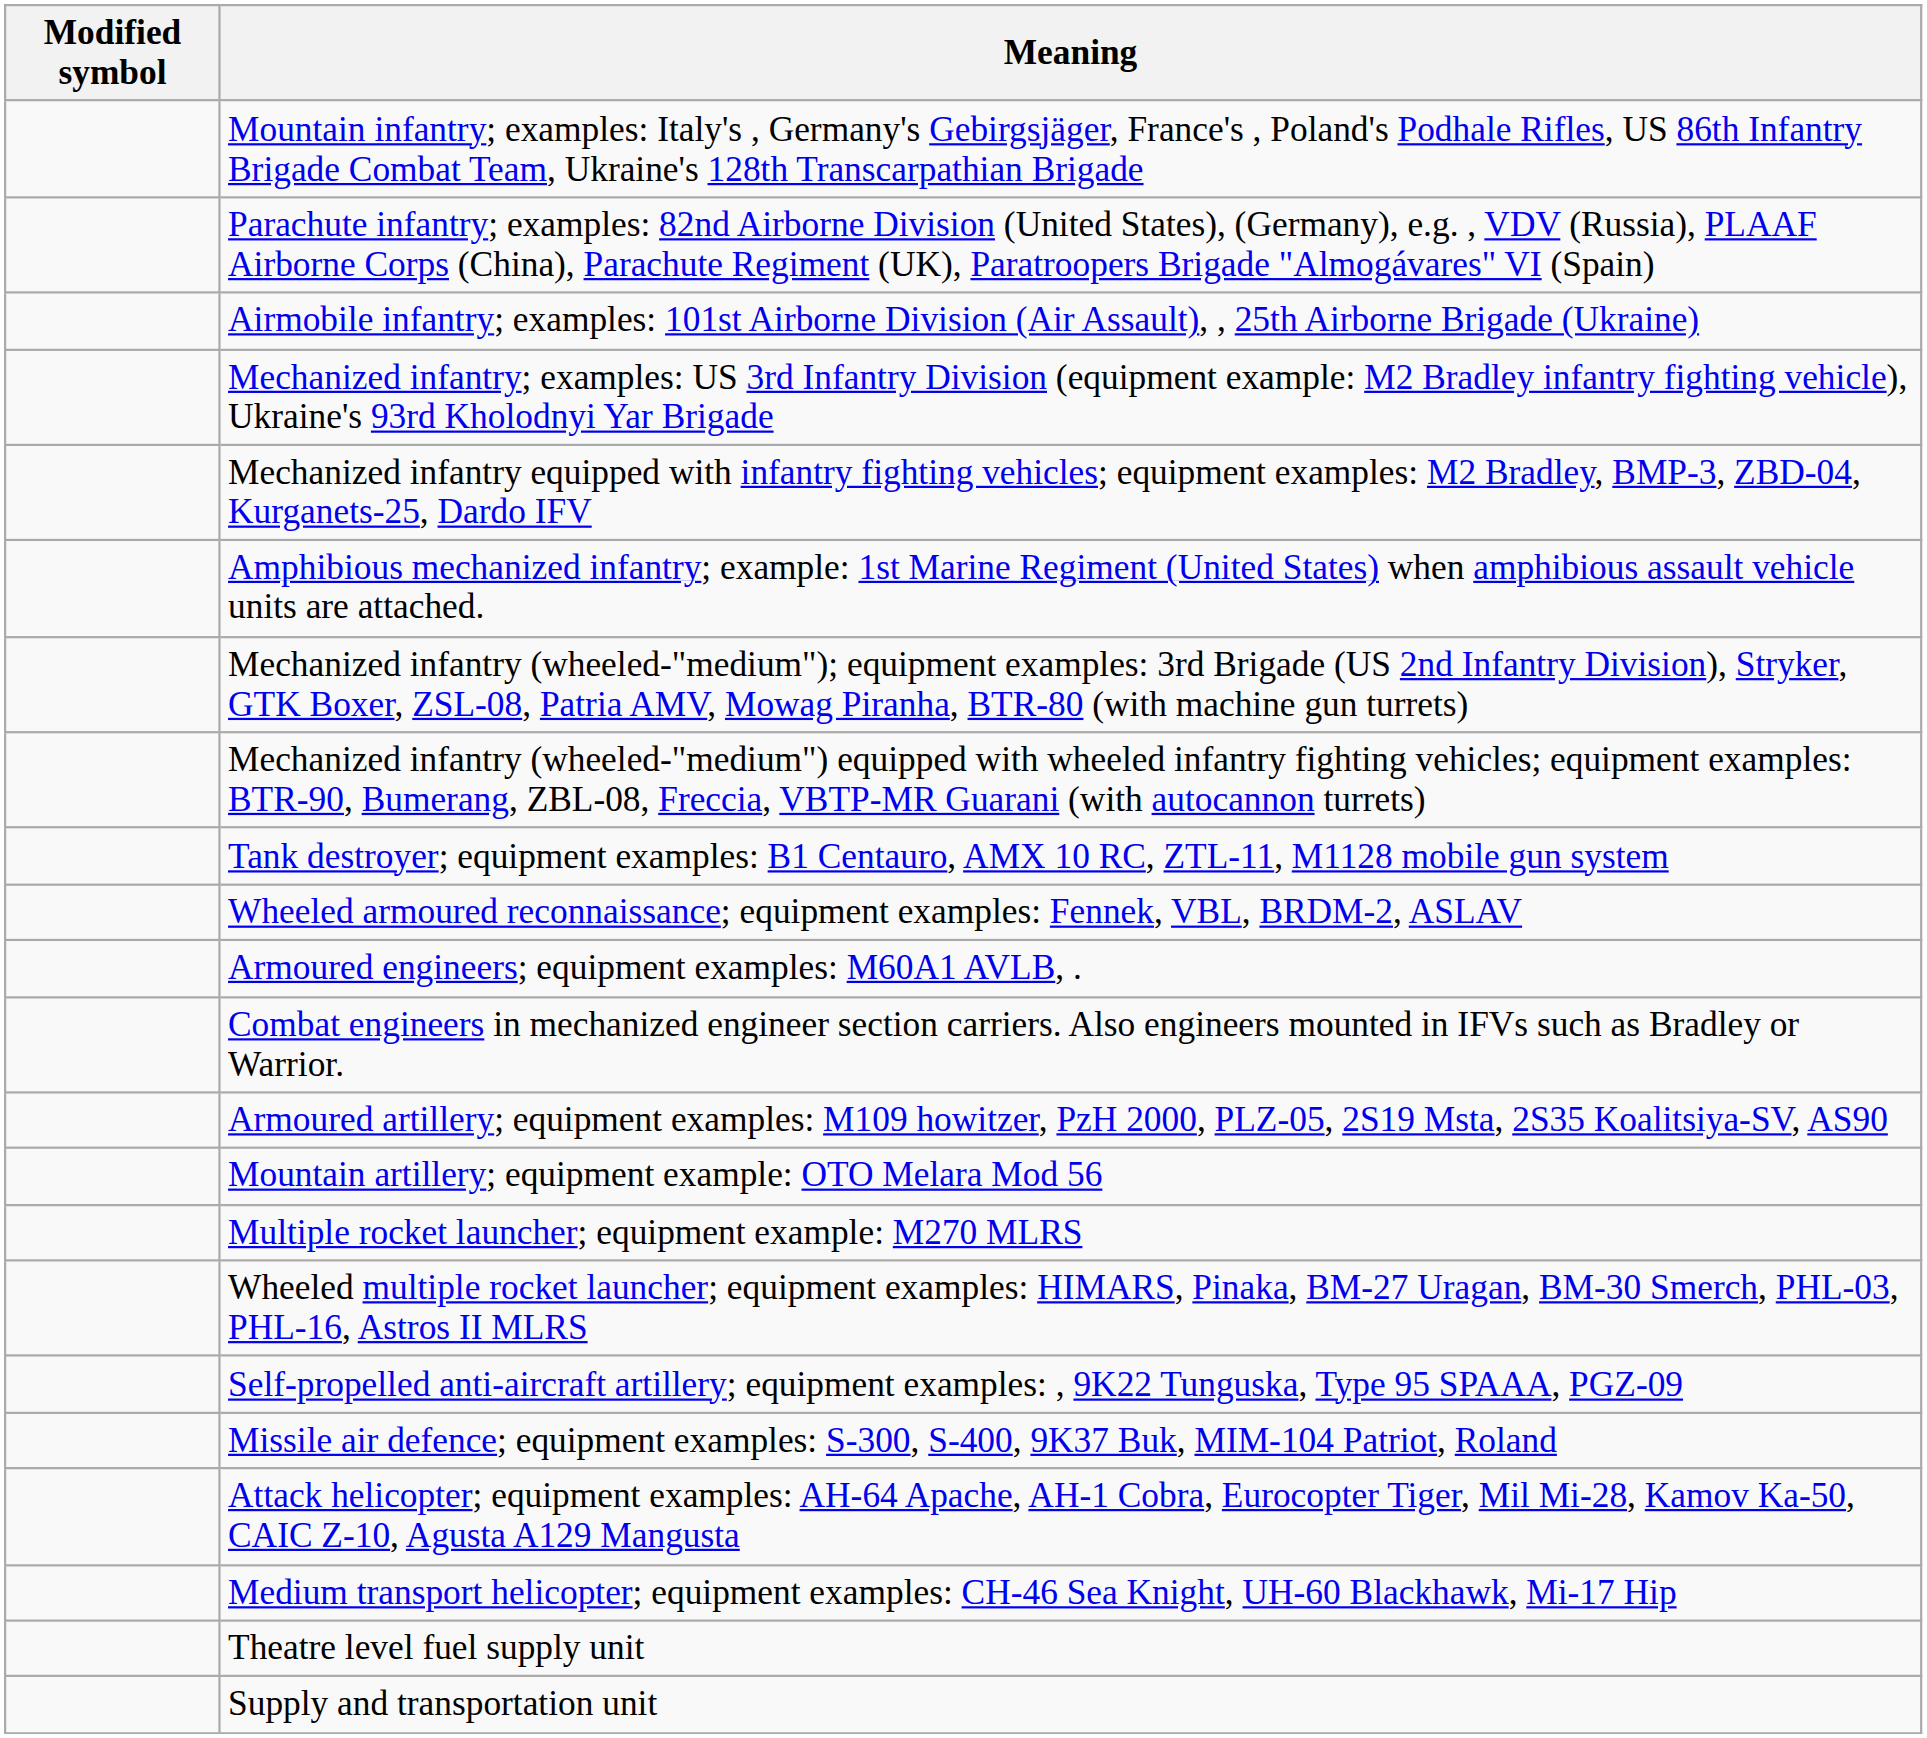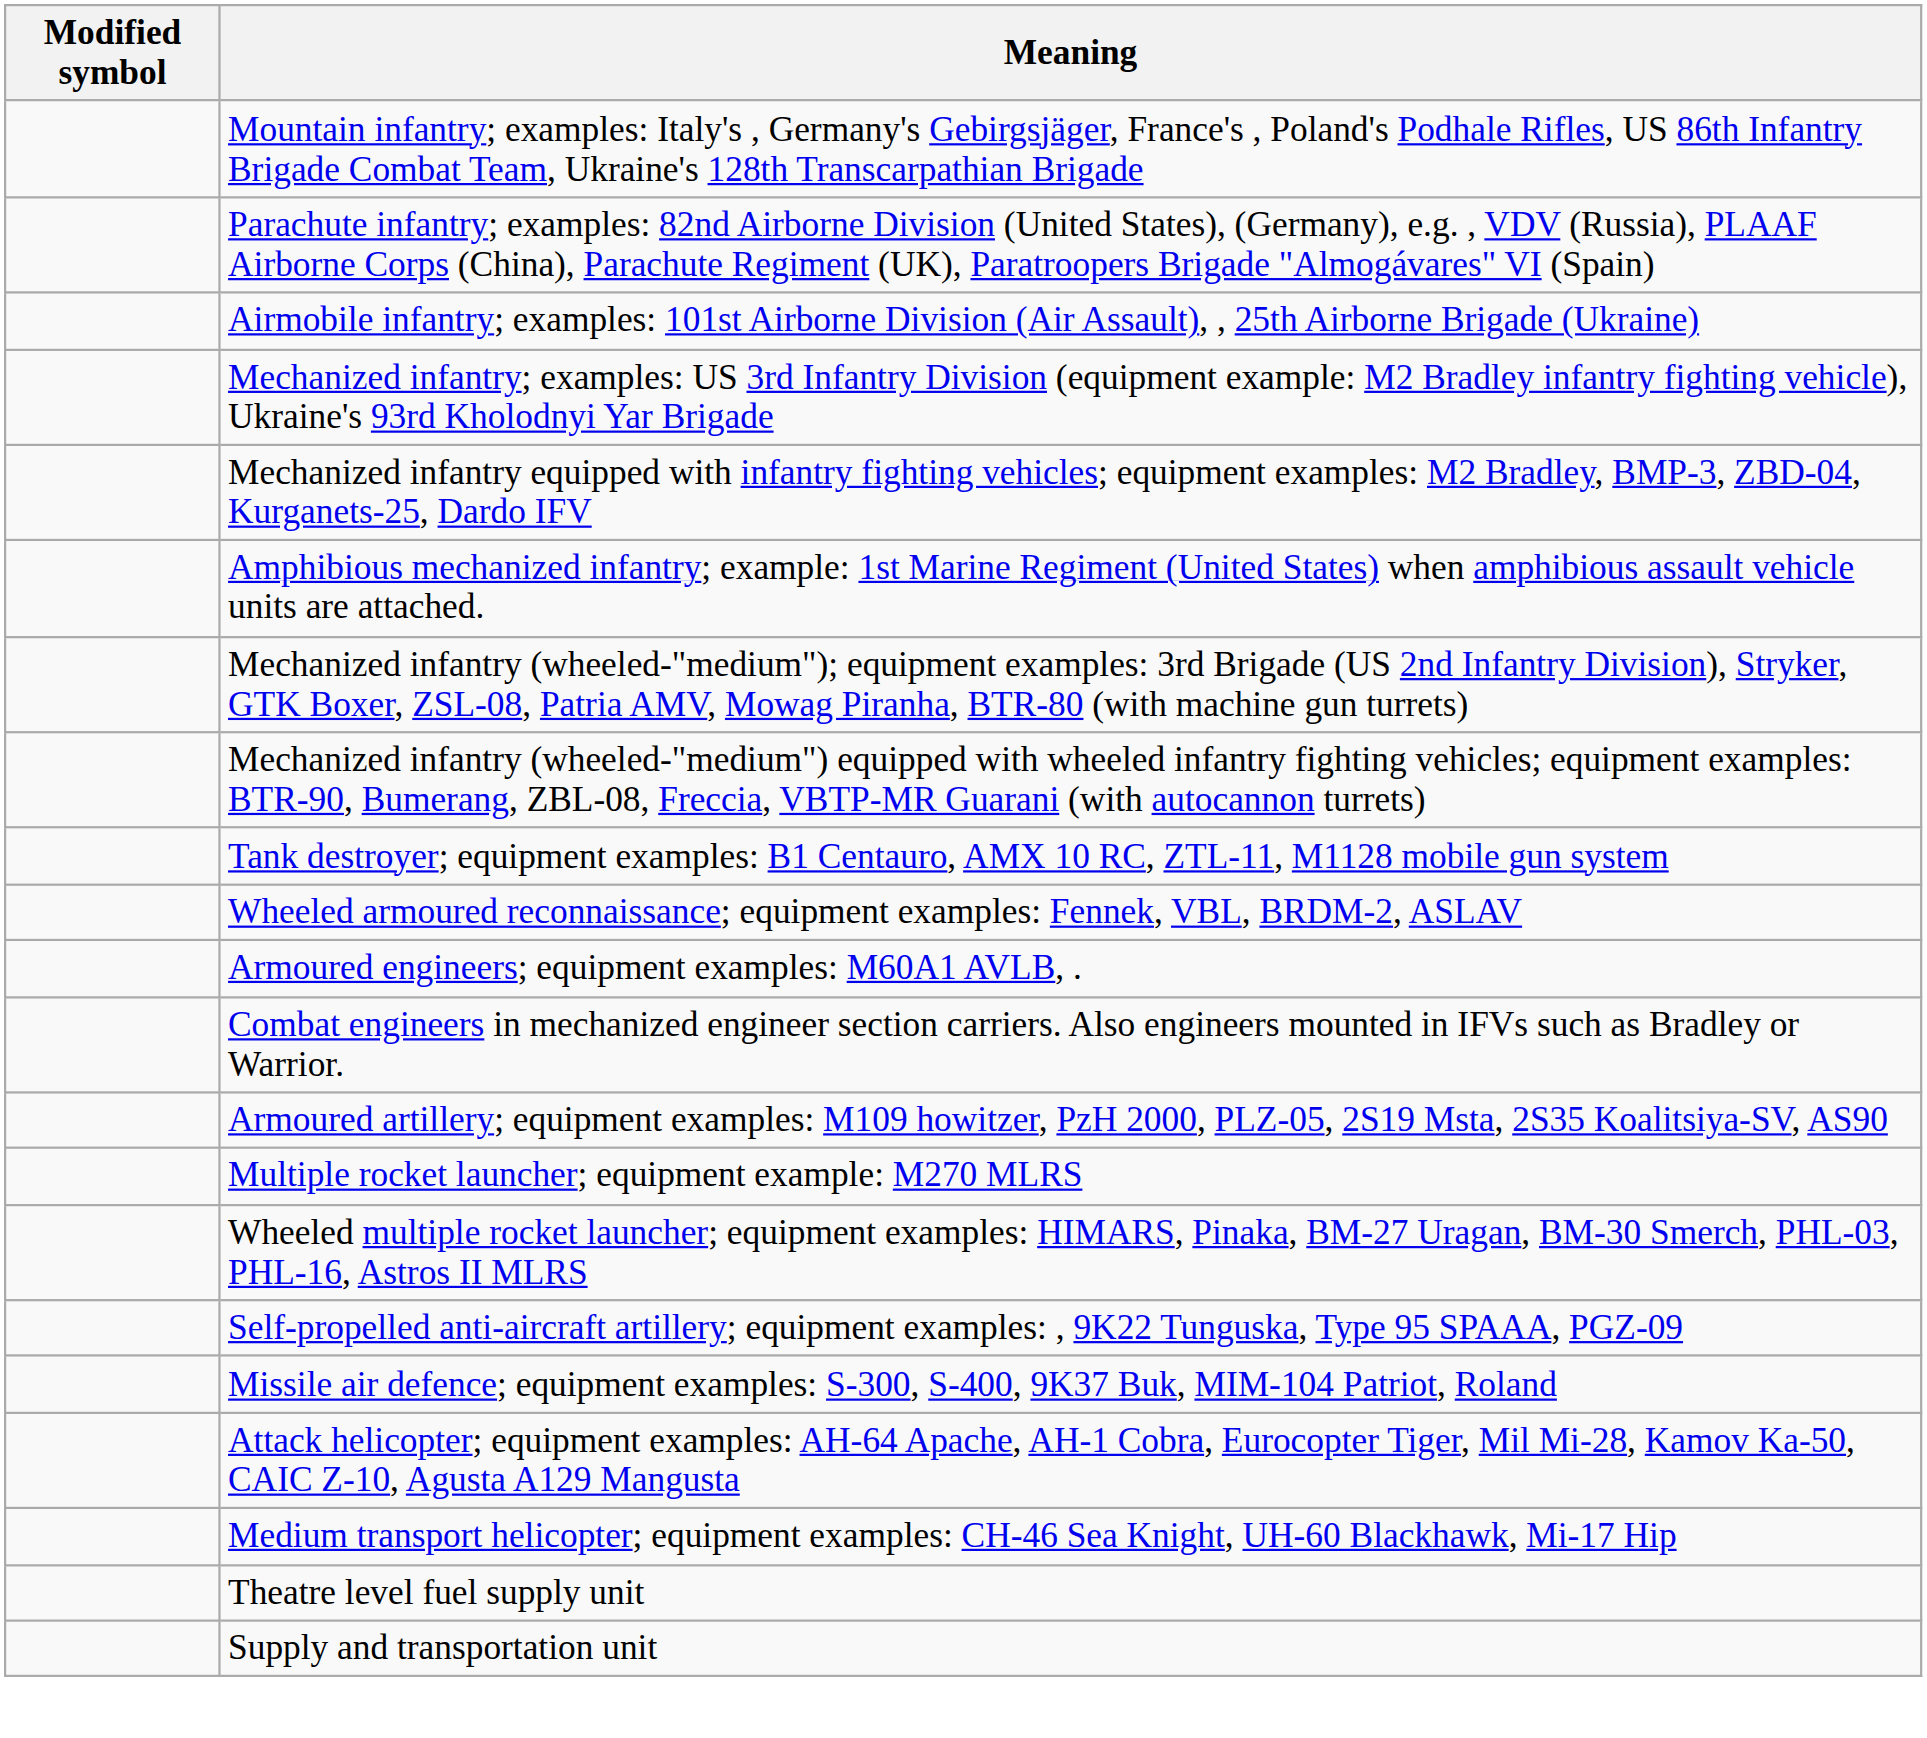 <table class="wikitable">
 <tr>
 <th>Modified symbol</th>
 <th>Meaning</th>
 </tr>
 <tr>
 <td></td>
 <td><a href='#'>Mountain infantry</a>; examples: Italy's , Germany's <a href='#'>Gebirgsjäger</a>, France's , Poland's <a href='#'>Podhale Rifles</a>, US <a href='#'>86th Infantry Brigade Combat Team</a>, Ukraine's <a href='#'>128th Transcarpathian Brigade</a></td>
 </tr>
 <tr>
 <td></td>
 <td><a href='#'>Parachute infantry</a>; examples: <a href='#'>82nd Airborne Division</a> (United States),  (Germany), e.g. , <a href='#'>VDV</a> (Russia), <a href='#'>PLAAF Airborne Corps</a> (China), <a href='#'>Parachute Regiment</a> (UK), <a href='#'>Paratroopers Brigade "Almogávares" VI</a> (Spain)</td>
 </tr>
 <tr>
 <td></td>
 <td><a href='#'>Airmobile infantry</a>; examples: <a href='#'>101st Airborne Division (Air Assault)</a>, , <a href='#'>25th Airborne Brigade (Ukraine)</a></td>
 </tr>
 <tr>
 <td></td>
 <td><a href='#'>Mechanized infantry</a>; examples: US <a href='#'>3rd Infantry Division</a> (equipment example: <a href='#'>M2 Bradley infantry fighting vehicle</a>), Ukraine's <a href='#'>93rd Kholodnyi Yar Brigade</a></td>
 </tr>
 <tr>
 <td></td>
 <td>Mechanized infantry equipped with <a href='#'>infantry fighting vehicles</a>; equipment examples: <a href='#'>M2 Bradley</a>, <a href='#'>BMP-3</a>, <a href='#'>ZBD-04</a>, <a href='#'>Kurganets-25</a>, <a href='#'>Dardo IFV</a></td>
 </tr>
 <tr>
 <td></td>
 <td><a href='#'>Amphibious mechanized infantry</a>; example: <a href='#'>1st Marine Regiment (United States)</a> when <a href='#'>amphibious assault vehicle</a> units are attached.</td>
 </tr>
 <tr>
 <td></td>
 <td>Mechanized infantry (wheeled-"medium"); equipment examples: 3rd Brigade (US <a href='#'>2nd Infantry Division</a>), <a href='#'>Stryker</a>, <a href='#'>GTK Boxer</a>, <a href='#'>ZSL-08</a>, <a href='#'>Patria AMV</a>, <a href='#'>Mowag Piranha</a>, <a href='#'>BTR-80</a> (with machine gun turrets)</td>
 </tr>
 <tr>
 <td></td>
 <td>Mechanized infantry (wheeled-"medium") equipped with wheeled infantry fighting vehicles; equipment examples: <a href='#'>BTR-90</a>, <a href='#'>Bumerang</a>, ZBL-08, <a href='#'>Freccia</a>, <a href='#'>VBTP-MR Guarani</a> (with <a href='#'>autocannon</a> turrets)</td>
 </tr>
 <tr>
 <td></td>
 <td><a href='#'>Tank destroyer</a>; equipment examples: <a href='#'>B1 Centauro</a>, <a href='#'>AMX 10 RC</a>, <a href='#'>ZTL-11</a>, <a href='#'>M1128 mobile gun system</a></td>
 </tr>
 <tr>
 <td></td>
 <td><a href='#'>Wheeled armoured reconnaissance</a>; equipment examples: <a href='#'>Fennek</a>, <a href='#'>VBL</a>, <a href='#'>BRDM-2</a>, <a href='#'>ASLAV</a></td>
 </tr>
 <tr>
 <td></td>
 <td><a href='#'>Armoured engineers</a>; equipment examples: <a href='#'>M60A1 AVLB</a>, .</td>
 </tr>
 <tr>
 <td></td>
 <td><a href='#'>Combat engineers</a> in mechanized engineer section carriers. Also engineers mounted in IFVs such as Bradley or Warrior.</td>
 </tr>
 <tr>
 <td></td>
 <td><a href='#'>Armoured artillery</a>; equipment examples: <a href='#'>M109 howitzer</a>, <a href='#'>PzH 2000</a>, <a href='#'>PLZ-05</a>, <a href='#'>2S19 Msta</a>, <a href='#'>2S35 Koalitsiya-SV</a>, <a href='#'>AS90</a></td>
 </tr>
 <tr>
 <td></td>
-<td><a href='#'>Mountain artillery</a>; equipment example: <a href='#'>OTO Melara Mod 56</a></td>
-</tr>
-<tr>
-<td></td>
 <td><a href='#'>Multiple rocket launcher</a>; equipment example: <a href='#'>M270 MLRS</a></td>
 </tr>
 <tr>
 <td></td>
 <td>Wheeled <a href='#'>multiple rocket launcher</a>; equipment examples: <a href='#'>HIMARS</a>, <a href='#'>Pinaka</a>, <a href='#'>BM-27 Uragan</a>, <a href='#'>BM-30 Smerch</a>, <a href='#'>PHL-03</a>, <a href='#'>PHL-16</a>, <a href='#'>Astros II MLRS</a></td>
 </tr>
 <tr>
 <td></td>
 <td><a href='#'>Self-propelled anti-aircraft artillery</a>; equipment examples: , <a href='#'>9K22 Tunguska</a>, <a href='#'>Type 95 SPAAA</a>, <a href='#'>PGZ-09</a></td>
 </tr>
 <tr>
 <td></td>
 <td><a href='#'>Missile air defence</a>; equipment examples: <a href='#'>S-300</a>, <a href='#'>S-400</a>, <a href='#'>9K37 Buk</a>, <a href='#'>MIM-104 Patriot</a>, <a href='#'>Roland</a></td>
 </tr>
 <tr>
 <td></td>
 <td><a href='#'>Attack helicopter</a>; equipment examples: <a href='#'>AH-64 Apache</a>, <a href='#'>AH-1 Cobra</a>, <a href='#'>Eurocopter Tiger</a>, <a href='#'>Mil Mi-28</a>, <a href='#'>Kamov Ka-50</a>, <a href='#'>CAIC Z-10</a>, <a href='#'>Agusta A129 Mangusta</a></td>
 </tr>
 <tr>
 <td></td>
 <td><a href='#'>Medium transport helicopter</a>; equipment examples: <a href='#'>CH-46 Sea Knight</a>, <a href='#'>UH-60 Blackhawk</a>, <a href='#'>Mi-17 Hip</a></td>
 </tr>
 <tr>
 <td></td>
 <td>Theatre level fuel supply unit</td>
 </tr>
 <tr>
 <td></td>
 <td>Supply and transportation unit</td>
 </tr>
 </table>
